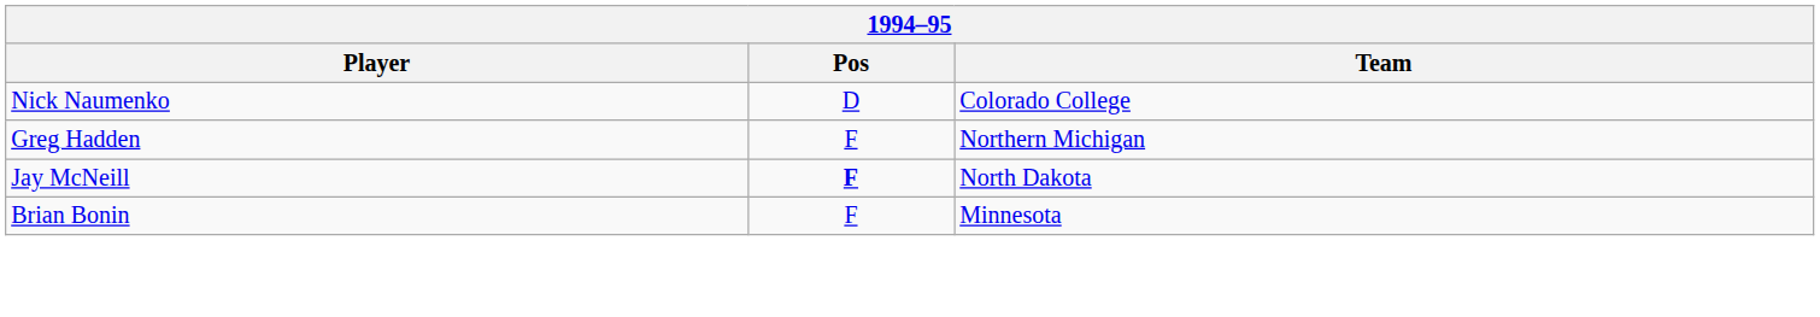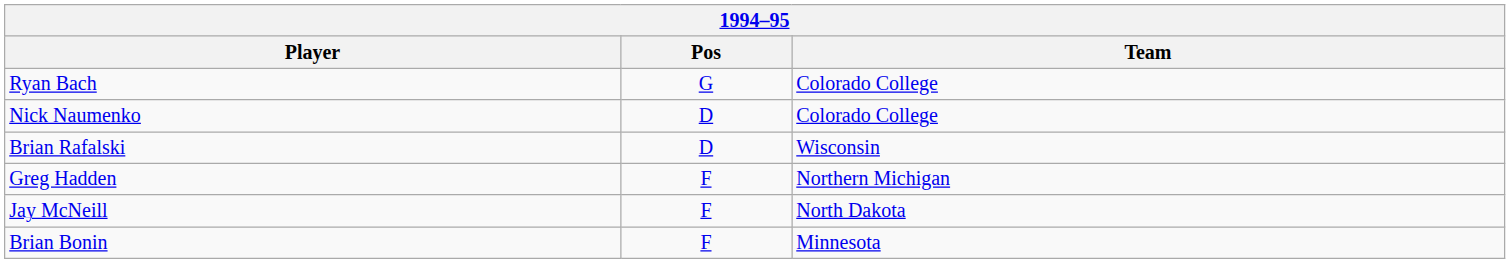 <table class="wikitable" width=95%>
 <tr>
 <th colspan=3><a href='#'>1994–95</a></th>
 </tr>
 <tr>
 <th>Player</th>
 <th>Pos</th>
 <th>Team</th>
 </tr>
 <tr>
+<td><a href='#'>Ryan Bach</a></td>
+<td align=center><a href='#'>G</a></td>
+<td><a href='#'>Colorado College</a></td>
+</tr>
+<tr>
 <td><a href='#'>Nick Naumenko</a></td>
 <td align=center><a href='#'>D</a></td>
 <td><a href='#'>Colorado College</a></td>
+</tr>
+<tr>
+<td><a href='#'>Brian Rafalski</a></td>
+<td align=center><a href='#'>D</a></td>
+<td><a href='#'>Wisconsin</a></td>
 </tr>
 <tr>
 <td><a href='#'>Greg Hadden</a></td>
 <td align=center><a href='#'>F</a></td>
 <td><a href='#'>Northern Michigan</a></td>
 </tr>
 <tr>
 <td><a href='#'>Jay McNeill</a></td>
-<td align=center><strong><a href='#'>F</a></strong></td>
+<td align=center><a href='#'>F</a></td>
 <td><a href='#'>North Dakota</a></td>
 </tr>
 <tr>
 <td><a href='#'>Brian Bonin</a></td>
 <td align=center><a href='#'>F</a></td>
 <td><a href='#'>Minnesota</a></td>
 </tr>
 </table>
